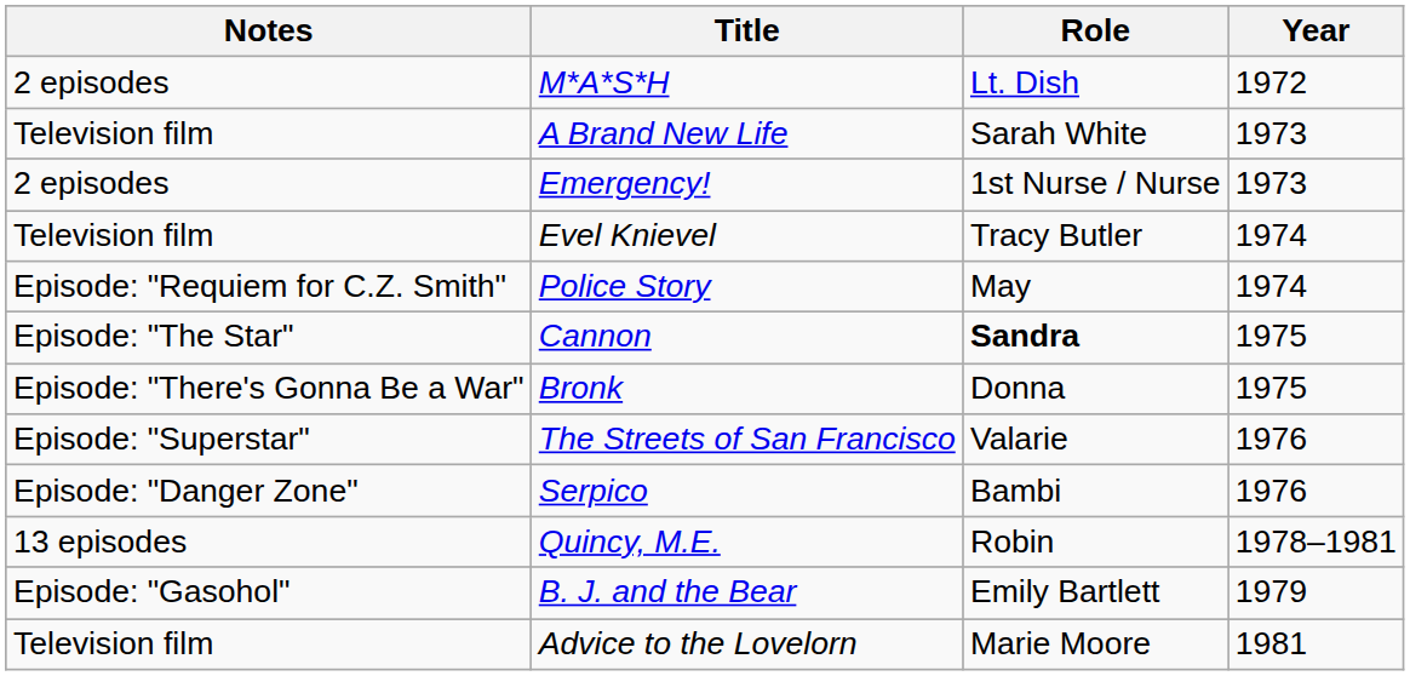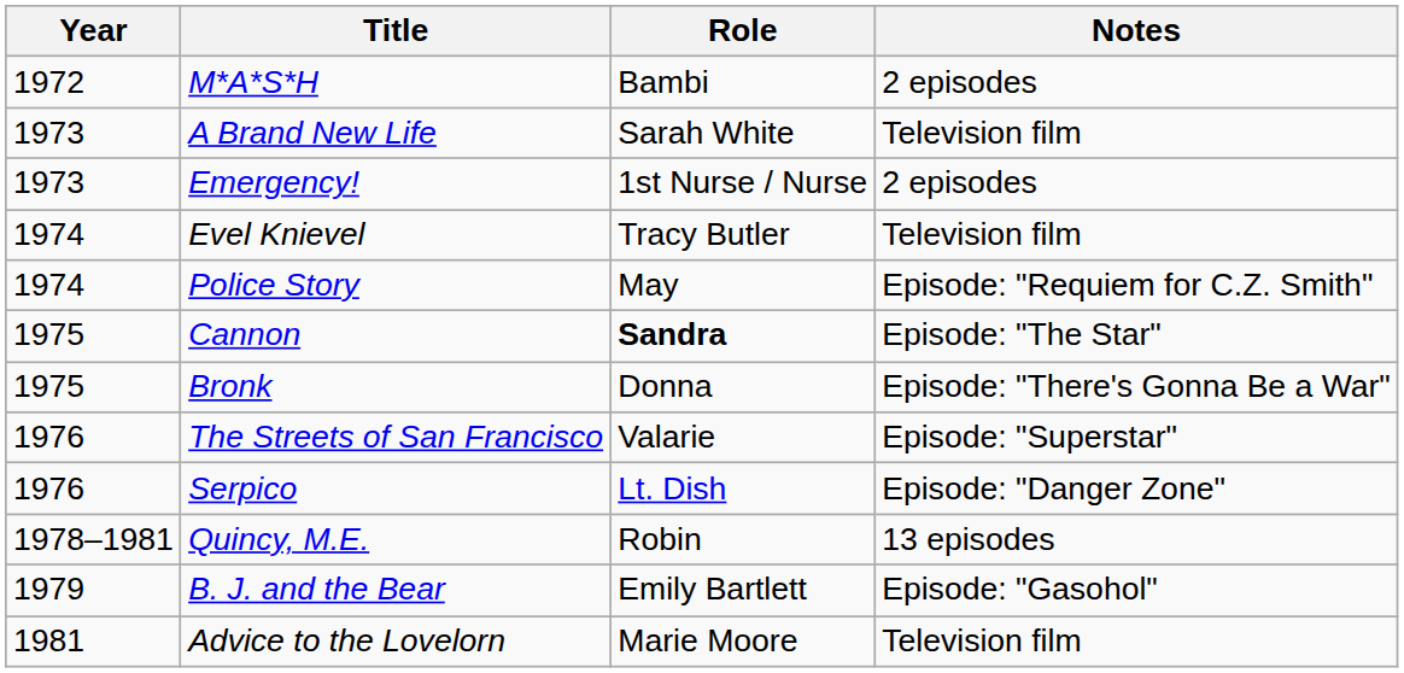 <table class="wikitable sortable">
 <tr>
-<th>Notes</th>
+<th>Year</th>
 <th>Title</th>
 <th>Role</th>
-<th>Year</th>
+<th>Notes</th>
 </tr>
 <tr>
+<td>1972</td>
+<td><a href='#'><em>M*A*S*H</em></a></td>
+<td>Bambi</td>
 <td>2 episodes</td>
-<td><a href='#'><em>M*A*S*H</em></a></td>
-<td><a href='#'>Lt. Dish</a></td>
-<td>1972</td>
 </tr>
 <tr>
-<td>Television film</td>
+<td>1973</td>
 <td><a href='#'><em>A Brand New Life</em></a></td>
 <td>Sarah White</td>
-<td>1973</td>
+<td>Television film</td>
 </tr>
 <tr>
-<td>2 episodes</td>
+<td>1973</td>
 <td><em><a href='#'>Emergency!</a></em></td>
 <td>1st Nurse / Nurse</td>
-<td>1973</td>
+<td>2 episodes</td>
 </tr>
 <tr>
-<td>Television film</td>
+<td>1974</td>
 <td><em>Evel Knievel</em></td>
 <td>Tracy Butler</td>
-<td>1974</td>
+<td>Television film</td>
 </tr>
 <tr>
-<td>Episode: "Requiem for C.Z. Smith"</td>
+<td>1974</td>
 <td><a href='#'><em>Police Story</em></a></td>
 <td>May</td>
-<td>1974</td>
+<td>Episode: "Requiem for C.Z. Smith"</td>
 </tr>
 <tr>
-<td>Episode: "The Star"</td>
+<td>1975</td>
 <td><a href='#'><em>Cannon</em></a></td>
 <td><strong>Sandra</strong></td>
-<td>1975</td>
+<td>Episode: "The Star"</td>
 </tr>
 <tr>
-<td>Episode: "There's Gonna Be a War"</td>
+<td>1975</td>
 <td><a href='#'><em>Bronk</em></a></td>
 <td>Donna</td>
-<td>1975</td>
+<td>Episode: "There's Gonna Be a War"</td>
 </tr>
 <tr>
-<td>Episode: "Superstar"</td>
+<td>1976</td>
 <td><em><a href='#'>The Streets of San Francisco</a></em></td>
 <td>Valarie</td>
-<td>1976</td>
+<td>Episode: "Superstar"</td>
 </tr>
 <tr>
+<td>1976</td>
+<td><a href='#'><em>Serpico</em></a></td>
+<td><a href='#'>Lt. Dish</a></td>
 <td>Episode: "Danger Zone"</td>
-<td><a href='#'><em>Serpico</em></a></td>
-<td>Bambi</td>
-<td>1976</td>
 </tr>
 <tr>
-<td>13 episodes</td>
+<td>1978–1981</td>
 <td><em><a href='#'>Quincy, M.E.</a></em></td>
 <td>Robin</td>
-<td>1978–1981</td>
+<td>13 episodes</td>
 </tr>
 <tr>
-<td>Episode: "Gasohol"</td>
+<td>1979</td>
 <td><em><a href='#'>B. J. and the Bear</a></em></td>
 <td>Emily Bartlett</td>
-<td>1979</td>
+<td>Episode: "Gasohol"</td>
 </tr>
 <tr>
-<td>Television film</td>
+<td>1981</td>
 <td><em>Advice to the Lovelorn</em></td>
 <td>Marie Moore</td>
-<td>1981</td>
+<td>Television film</td>
 </tr>
 </table>
